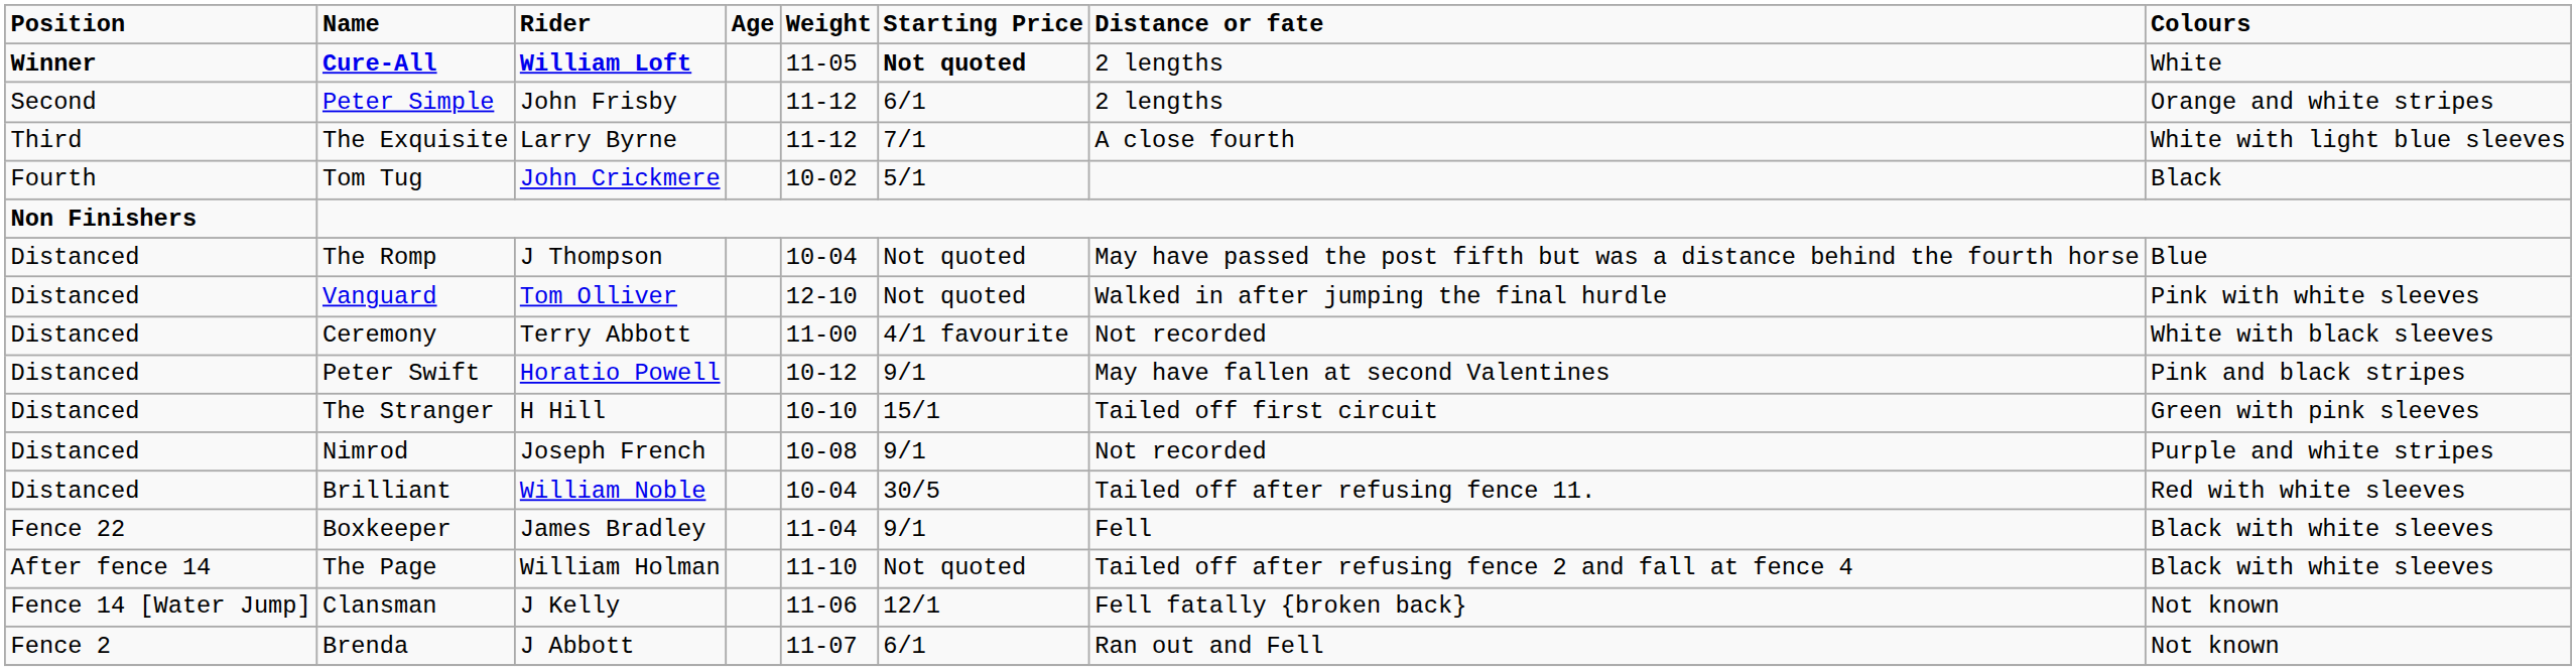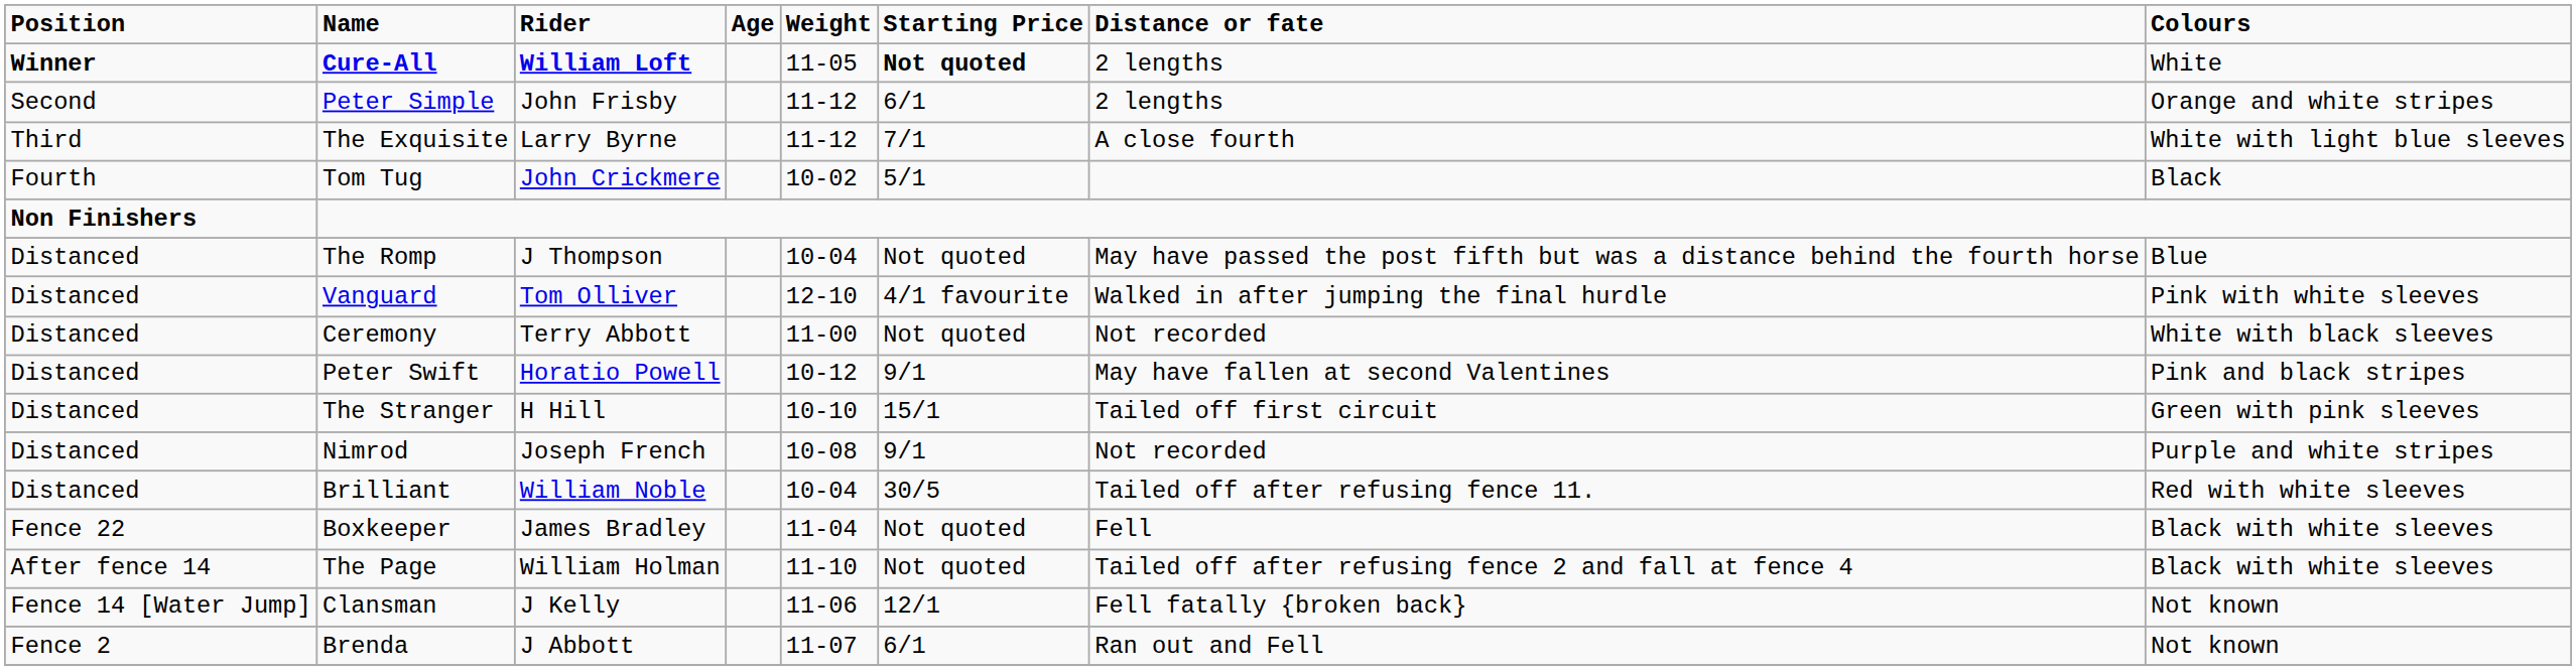 <table class="wikitable sortable">
 <tr>
 <td><strong>Position</strong></td>
 <td><strong>Name</strong></td>
 <td><strong>Rider</strong></td>
 <td><strong>Age</strong></td>
 <td><strong>Weight</strong></td>
 <td><strong>Starting Price</strong></td>
 <td><strong>Distance or fate</strong></td>
 <td><strong>Colours</strong></td>
 </tr>
 <tr>
 <td><strong>Winner</strong></td>
 <td><strong><a href='#'>Cure-All</a></strong></td>
 <td><strong><a href='#'>William Loft</a></strong></td>
 <td></td>
 <td>11-05</td>
 <td><strong>Not quoted</strong></td>
 <td>2 lengths</td>
 <td>White</td>
 </tr>
 <tr>
 <td>Second</td>
 <td><a href='#'>Peter Simple</a></td>
 <td>John Frisby</td>
 <td></td>
 <td>11-12</td>
 <td>6/1</td>
 <td>2 lengths</td>
 <td>Orange and white stripes</td>
 </tr>
 <tr>
 <td>Third</td>
 <td>The Exquisite</td>
 <td>Larry Byrne</td>
 <td></td>
 <td>11-12</td>
 <td>7/1</td>
 <td>A close fourth</td>
 <td>White with light blue sleeves</td>
 </tr>
 <tr>
 <td>Fourth</td>
 <td>Tom Tug</td>
 <td><a href='#'>John Crickmere</a></td>
 <td></td>
 <td>10-02</td>
 <td>5/1</td>
 <td></td>
 <td>Black</td>
 </tr>
 <tr>
 <td><strong>Non Finishers</strong></td>
 </tr>
 <tr>
 <td>Distanced</td>
 <td>The Romp</td>
 <td>J Thompson</td>
 <td></td>
 <td>10-04</td>
 <td>Not quoted</td>
 <td>May have passed the post fifth but was a distance behind the fourth horse</td>
 <td>Blue</td>
 </tr>
 <tr>
 <td>Distanced</td>
 <td><a href='#'>Vanguard</a></td>
 <td><a href='#'>Tom Olliver</a></td>
 <td></td>
 <td>12-10</td>
-<td>Not quoted</td>
+<td>4/1 favourite</td>
 <td>Walked in after jumping the final hurdle</td>
 <td>Pink with white sleeves</td>
 </tr>
 <tr>
 <td>Distanced</td>
 <td>Ceremony</td>
 <td>Terry Abbott</td>
 <td></td>
 <td>11-00</td>
-<td>4/1 favourite</td>
+<td>Not quoted</td>
 <td>Not recorded</td>
 <td>White with black sleeves</td>
 </tr>
 <tr>
 <td>Distanced</td>
 <td>Peter Swift</td>
 <td><a href='#'>Horatio Powell</a></td>
 <td></td>
 <td>10-12</td>
 <td>9/1</td>
 <td>May have fallen at second Valentines</td>
 <td>Pink and black stripes</td>
 </tr>
 <tr>
 <td>Distanced</td>
 <td>The Stranger</td>
 <td>H Hill</td>
 <td></td>
 <td>10-10</td>
 <td>15/1</td>
 <td>Tailed off first circuit</td>
 <td>Green with pink sleeves</td>
 </tr>
 <tr>
 <td>Distanced</td>
 <td>Nimrod</td>
 <td>Joseph French</td>
 <td></td>
 <td>10-08</td>
 <td>9/1</td>
 <td>Not recorded</td>
 <td>Purple and white stripes</td>
 </tr>
 <tr>
 <td>Distanced</td>
 <td>Brilliant</td>
 <td><a href='#'>William Noble</a></td>
 <td></td>
 <td>10-04</td>
 <td>30/5</td>
 <td>Tailed off after refusing fence 11.</td>
 <td>Red with white sleeves</td>
 </tr>
 <tr>
 <td>Fence 22</td>
 <td>Boxkeeper</td>
 <td>James Bradley</td>
 <td></td>
 <td>11-04</td>
-<td>9/1</td>
+<td>Not quoted</td>
 <td>Fell</td>
 <td>Black with white sleeves</td>
 </tr>
 <tr>
 <td>After fence 14</td>
 <td>The Page</td>
 <td>William Holman</td>
 <td></td>
 <td>11-10</td>
 <td>Not quoted</td>
 <td>Tailed off after refusing fence 2 and fall at fence 4</td>
 <td>Black with white sleeves</td>
 </tr>
 <tr>
 <td>Fence 14 [Water Jump]</td>
 <td>Clansman</td>
 <td>J Kelly</td>
 <td></td>
 <td>11-06</td>
 <td>12/1</td>
 <td>Fell fatally {broken back}</td>
 <td>Not known</td>
 </tr>
 <tr>
 <td>Fence 2</td>
 <td>Brenda</td>
 <td>J Abbott</td>
 <td></td>
 <td>11-07</td>
 <td>6/1</td>
 <td>Ran out and Fell</td>
 <td>Not known</td>
 </tr>
 <tr>
 </tr>
 </table>
